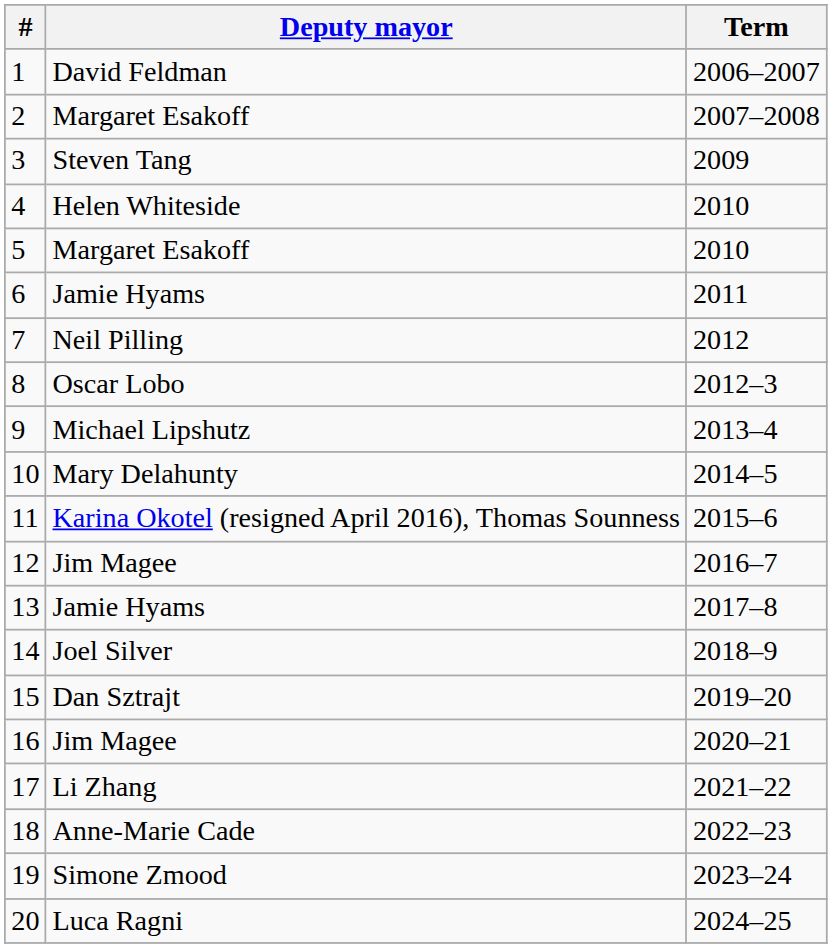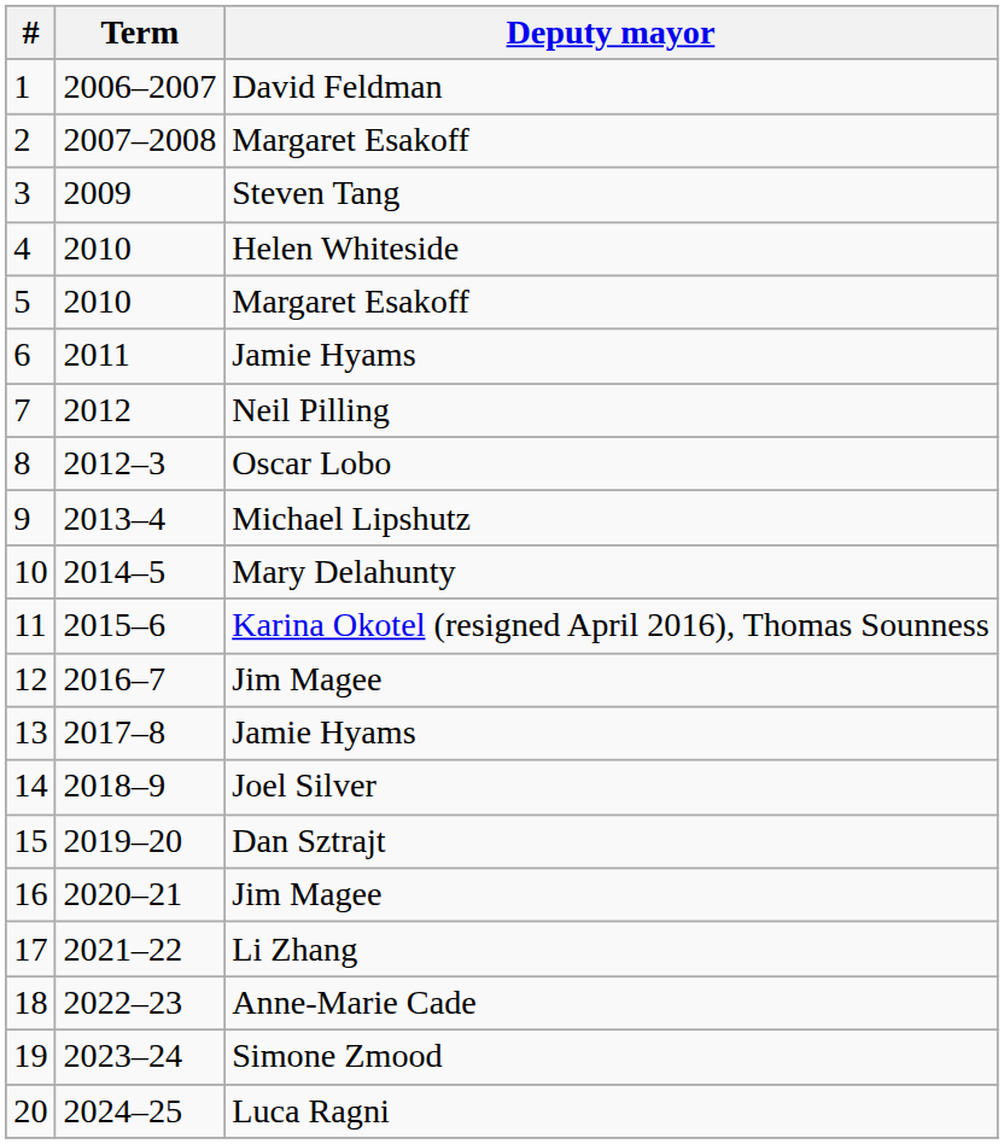 <table class="wikitable">
 <tr>
 <th>#</th>
+<th>Term</th>
 <th><a href='#'>Deputy mayor</a></th>
-<th>Term</th>
 </tr>
 <tr>
 <td>1</td>
+<td>2006–2007</td>
 <td>David Feldman</td>
-<td>2006–2007</td>
 </tr>
 <tr>
 <td>2</td>
+<td>2007–2008</td>
 <td>Margaret Esakoff</td>
-<td>2007–2008</td>
 </tr>
 <tr>
 <td>3</td>
+<td>2009</td>
 <td>Steven Tang</td>
-<td>2009</td>
 </tr>
 <tr>
 <td>4</td>
+<td>2010</td>
 <td>Helen Whiteside</td>
-<td>2010</td>
 </tr>
 <tr>
 <td>5</td>
+<td>2010</td>
 <td>Margaret Esakoff</td>
-<td>2010</td>
 </tr>
 <tr>
 <td>6</td>
+<td>2011</td>
 <td>Jamie Hyams</td>
-<td>2011</td>
 </tr>
 <tr>
 <td>7</td>
+<td>2012</td>
 <td>Neil Pilling</td>
-<td>2012</td>
 </tr>
 <tr>
 <td>8</td>
+<td>2012–3</td>
 <td>Oscar Lobo</td>
-<td>2012–3</td>
 </tr>
 <tr>
 <td>9</td>
+<td>2013–4</td>
 <td>Michael Lipshutz</td>
-<td>2013–4</td>
 </tr>
 <tr>
 <td>10</td>
+<td>2014–5</td>
 <td>Mary Delahunty</td>
-<td>2014–5</td>
 </tr>
 <tr>
 <td>11</td>
+<td>2015–6</td>
 <td><a href='#'>Karina Okotel</a> (resigned April 2016), Thomas Sounness</td>
-<td>2015–6</td>
 </tr>
 <tr>
 <td>12</td>
+<td>2016–7</td>
 <td>Jim Magee</td>
-<td>2016–7</td>
 </tr>
 <tr>
 <td>13</td>
+<td>2017–8</td>
 <td>Jamie Hyams</td>
-<td>2017–8</td>
 </tr>
 <tr>
 <td>14</td>
+<td>2018–9</td>
 <td>Joel Silver</td>
-<td>2018–9</td>
 </tr>
 <tr>
 <td>15</td>
+<td>2019–20</td>
 <td>Dan Sztrajt</td>
-<td>2019–20</td>
 </tr>
 <tr>
 <td>16</td>
+<td>2020–21</td>
 <td>Jim Magee</td>
-<td>2020–21</td>
 </tr>
 <tr>
 <td>17</td>
+<td>2021–22</td>
 <td>Li Zhang</td>
-<td>2021–22</td>
 </tr>
 <tr>
 <td>18</td>
+<td>2022–23</td>
 <td>Anne-Marie Cade</td>
-<td>2022–23</td>
 </tr>
 <tr>
 <td>19</td>
+<td>2023–24</td>
 <td>Simone Zmood</td>
-<td>2023–24</td>
 </tr>
 <tr>
 <td>20</td>
+<td>2024–25</td>
 <td>Luca Ragni</td>
-<td>2024–25</td>
 </tr>
 </table>
